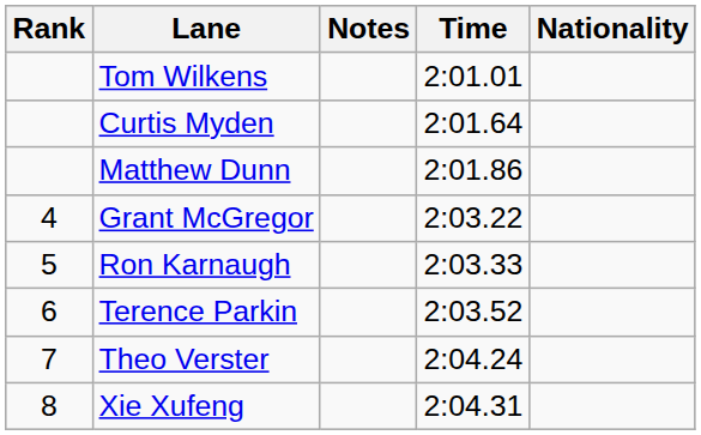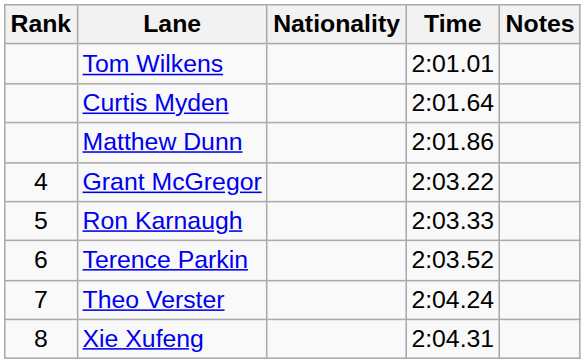 <table class="wikitable sortable" style="text-align:center">
 <tr>
 <th>Rank</th>
 <th>Lane</th>
+<th>Nationality</th>
+<th>Time</th>
 <th>Notes</th>
-<th>Time</th>
-<th>Nationality</th>
 </tr>
 <tr>
 <td></td>
 <td align=left><a href='#'>Tom Wilkens</a></td>
+<td align=left></td>
+<td>2:01.01</td>
 <td></td>
-<td>2:01.01</td>
-<td align=left></td>
 </tr>
 <tr>
 <td></td>
 <td align=left><a href='#'>Curtis Myden</a></td>
+<td align=left></td>
+<td>2:01.64</td>
 <td></td>
-<td>2:01.64</td>
-<td align=left></td>
 </tr>
 <tr>
 <td></td>
 <td align=left><a href='#'>Matthew Dunn</a></td>
+<td align=left></td>
+<td>2:01.86</td>
 <td></td>
-<td>2:01.86</td>
-<td align=left></td>
 </tr>
 <tr>
 <td>4</td>
 <td align=left><a href='#'>Grant McGregor</a></td>
+<td align=left></td>
+<td>2:03.22</td>
 <td></td>
-<td>2:03.22</td>
-<td align=left></td>
 </tr>
 <tr>
 <td>5</td>
 <td align=left><a href='#'>Ron Karnaugh</a></td>
+<td align=left></td>
+<td>2:03.33</td>
 <td></td>
-<td>2:03.33</td>
-<td align=left></td>
 </tr>
 <tr>
 <td>6</td>
 <td align=left><a href='#'>Terence Parkin</a></td>
+<td align=left></td>
+<td>2:03.52</td>
 <td></td>
-<td>2:03.52</td>
-<td align=left></td>
 </tr>
 <tr>
 <td>7</td>
 <td align=left><a href='#'>Theo Verster</a></td>
+<td align=left></td>
+<td>2:04.24</td>
 <td></td>
-<td>2:04.24</td>
-<td align=left></td>
 </tr>
 <tr>
 <td>8</td>
 <td align=left><a href='#'>Xie Xufeng</a></td>
+<td align=left></td>
+<td>2:04.31</td>
 <td></td>
-<td>2:04.31</td>
-<td align=left></td>
 </tr>
 </table>
